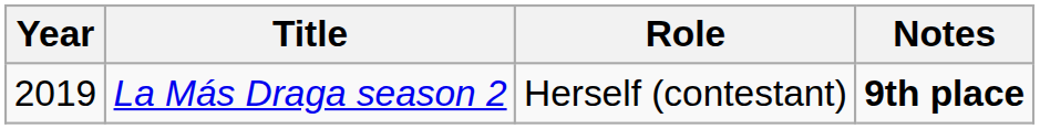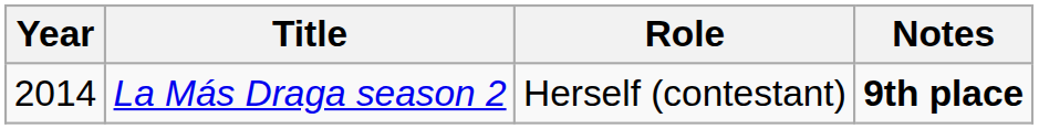 <table class="wikitable plainrowheaders" style="text-align:left;">
 <tr>
 <th>Year</th>
 <th>Title</th>
 <th>Role</th>
 <th>Notes</th>
 </tr>
 <tr>
-<td>2019</td>
+<td>2014</td>
 <td><em><a href='#'>La Más Draga season 2</a></em></td>
 <td>Herself (contestant)</td>
 <td><strong>9th place</strong></td>
 </tr>
 </table>
